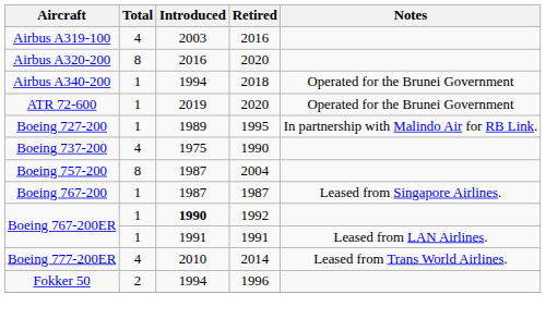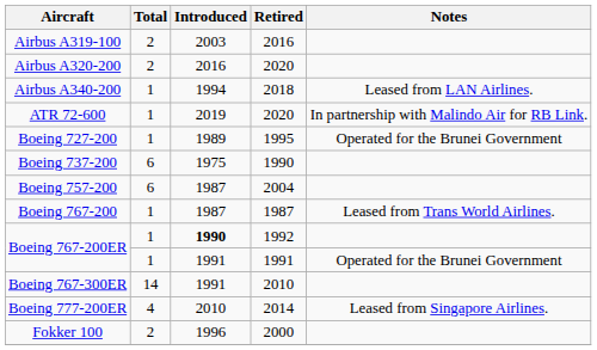 <table class="wikitable" style="margin:1em auto; border-collapse:collapse;text-align:center;">
 <tr>
 <th>Aircraft</th>
 <th>Total</th>
 <th>Introduced</th>
 <th>Retired</th>
 <th>Notes</th>
 </tr>
 <tr>
 <td><a href='#'>Airbus A319-100</a></td>
-<td>4</td>
+<td>2</td>
 <td>2003</td>
 <td>2016</td>
 <td></td>
 </tr>
 <tr>
 <td><a href='#'>Airbus A320-200</a></td>
-<td>8</td>
+<td>2</td>
 <td>2016</td>
 <td>2020</td>
 <td></td>
 </tr>
 <tr>
 <td><a href='#'>Airbus A340-200</a></td>
 <td>1</td>
 <td>1994</td>
 <td>2018</td>
-<td>Operated for the Brunei Government</td>
+<td>Leased from <a href='#'>LAN Airlines</a>.</td>
 </tr>
 <tr>
 <td><a href='#'>ATR 72-600</a></td>
 <td>1</td>
 <td>2019</td>
 <td>2020</td>
-<td>Operated for the Brunei Government</td>
+<td>In partnership with <a href='#'>Malindo Air</a> for <a href='#'>RB Link</a>.</td>
 </tr>
 <tr>
 <td><a href='#'>Boeing 727-200</a></td>
 <td>1</td>
 <td>1989</td>
 <td>1995</td>
-<td>In partnership with <a href='#'>Malindo Air</a> for <a href='#'>RB Link</a>.</td>
+<td>Operated for the Brunei Government</td>
 </tr>
 <tr>
 <td><a href='#'>Boeing 737-200</a></td>
-<td>4</td>
+<td>6</td>
 <td>1975</td>
 <td>1990</td>
 <td></td>
 </tr>
 <tr>
 <td><a href='#'>Boeing 757-200</a></td>
-<td>8</td>
+<td>6</td>
 <td>1987</td>
 <td>2004</td>
 <td></td>
 </tr>
 <tr>
 <td><a href='#'>Boeing 767-200</a></td>
 <td>1</td>
 <td>1987</td>
 <td>1987</td>
-<td>Leased from <a href='#'>Singapore Airlines</a>.</td>
+<td>Leased from <a href='#'>Trans World Airlines</a>.</td>
 </tr>
 <tr>
 <td rowspan="2"><a href='#'>Boeing 767-200ER</a></td>
 <td>1</td>
 <td><strong>1990</strong></td>
 <td>1992</td>
 <td></td>
 </tr>
 <tr>
 <td>1</td>
 <td>1991</td>
 <td>1991</td>
-<td>Leased from <a href='#'>LAN Airlines</a>.</td>
+<td>Operated for the Brunei Government</td>
+</tr>
+<tr>
+<td><a href='#'>Boeing 767-300ER</a></td>
+<td>14</td>
+<td>1991</td>
+<td>2010</td>
+<td></td>
 </tr>
 <tr>
 <td><a href='#'>Boeing 777-200ER</a></td>
 <td>4</td>
 <td>2010</td>
 <td>2014</td>
-<td>Leased from <a href='#'>Trans World Airlines</a>.</td>
+<td>Leased from <a href='#'>Singapore Airlines</a>.</td>
 </tr>
 <tr>
-<td><a href='#'>Fokker 50</a></td>
+<td><a href='#'>Fokker 100</a></td>
 <td>2</td>
-<td>1994</td>
 <td>1996</td>
+<td>2000</td>
 <td></td>
 </tr>
 <tr>
 </tr>
 </table>
